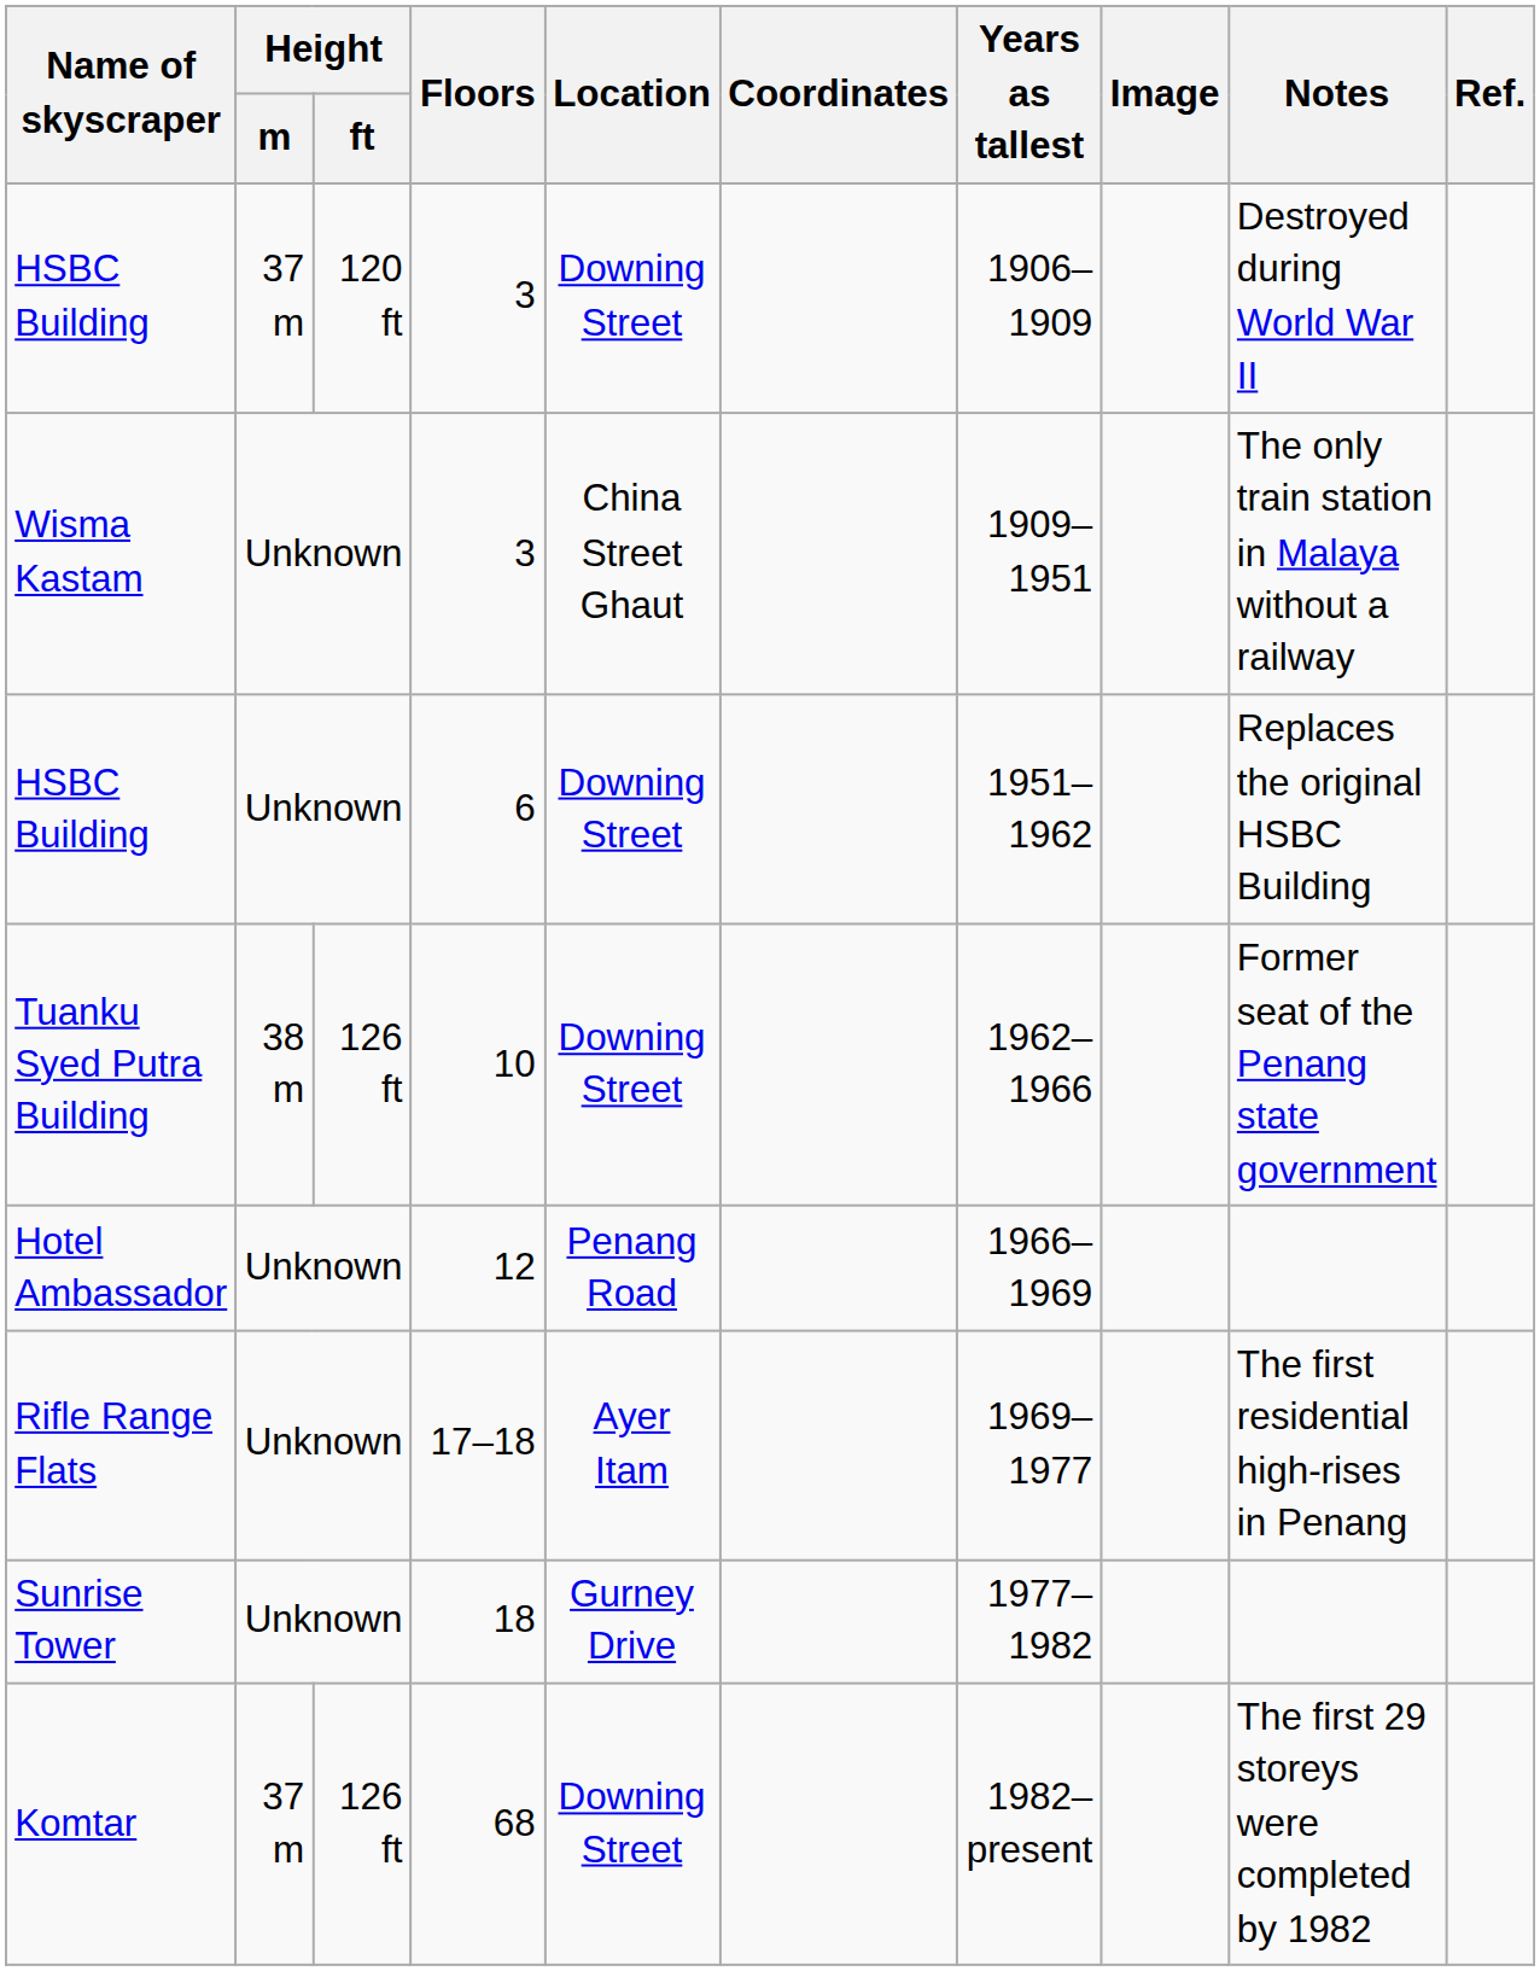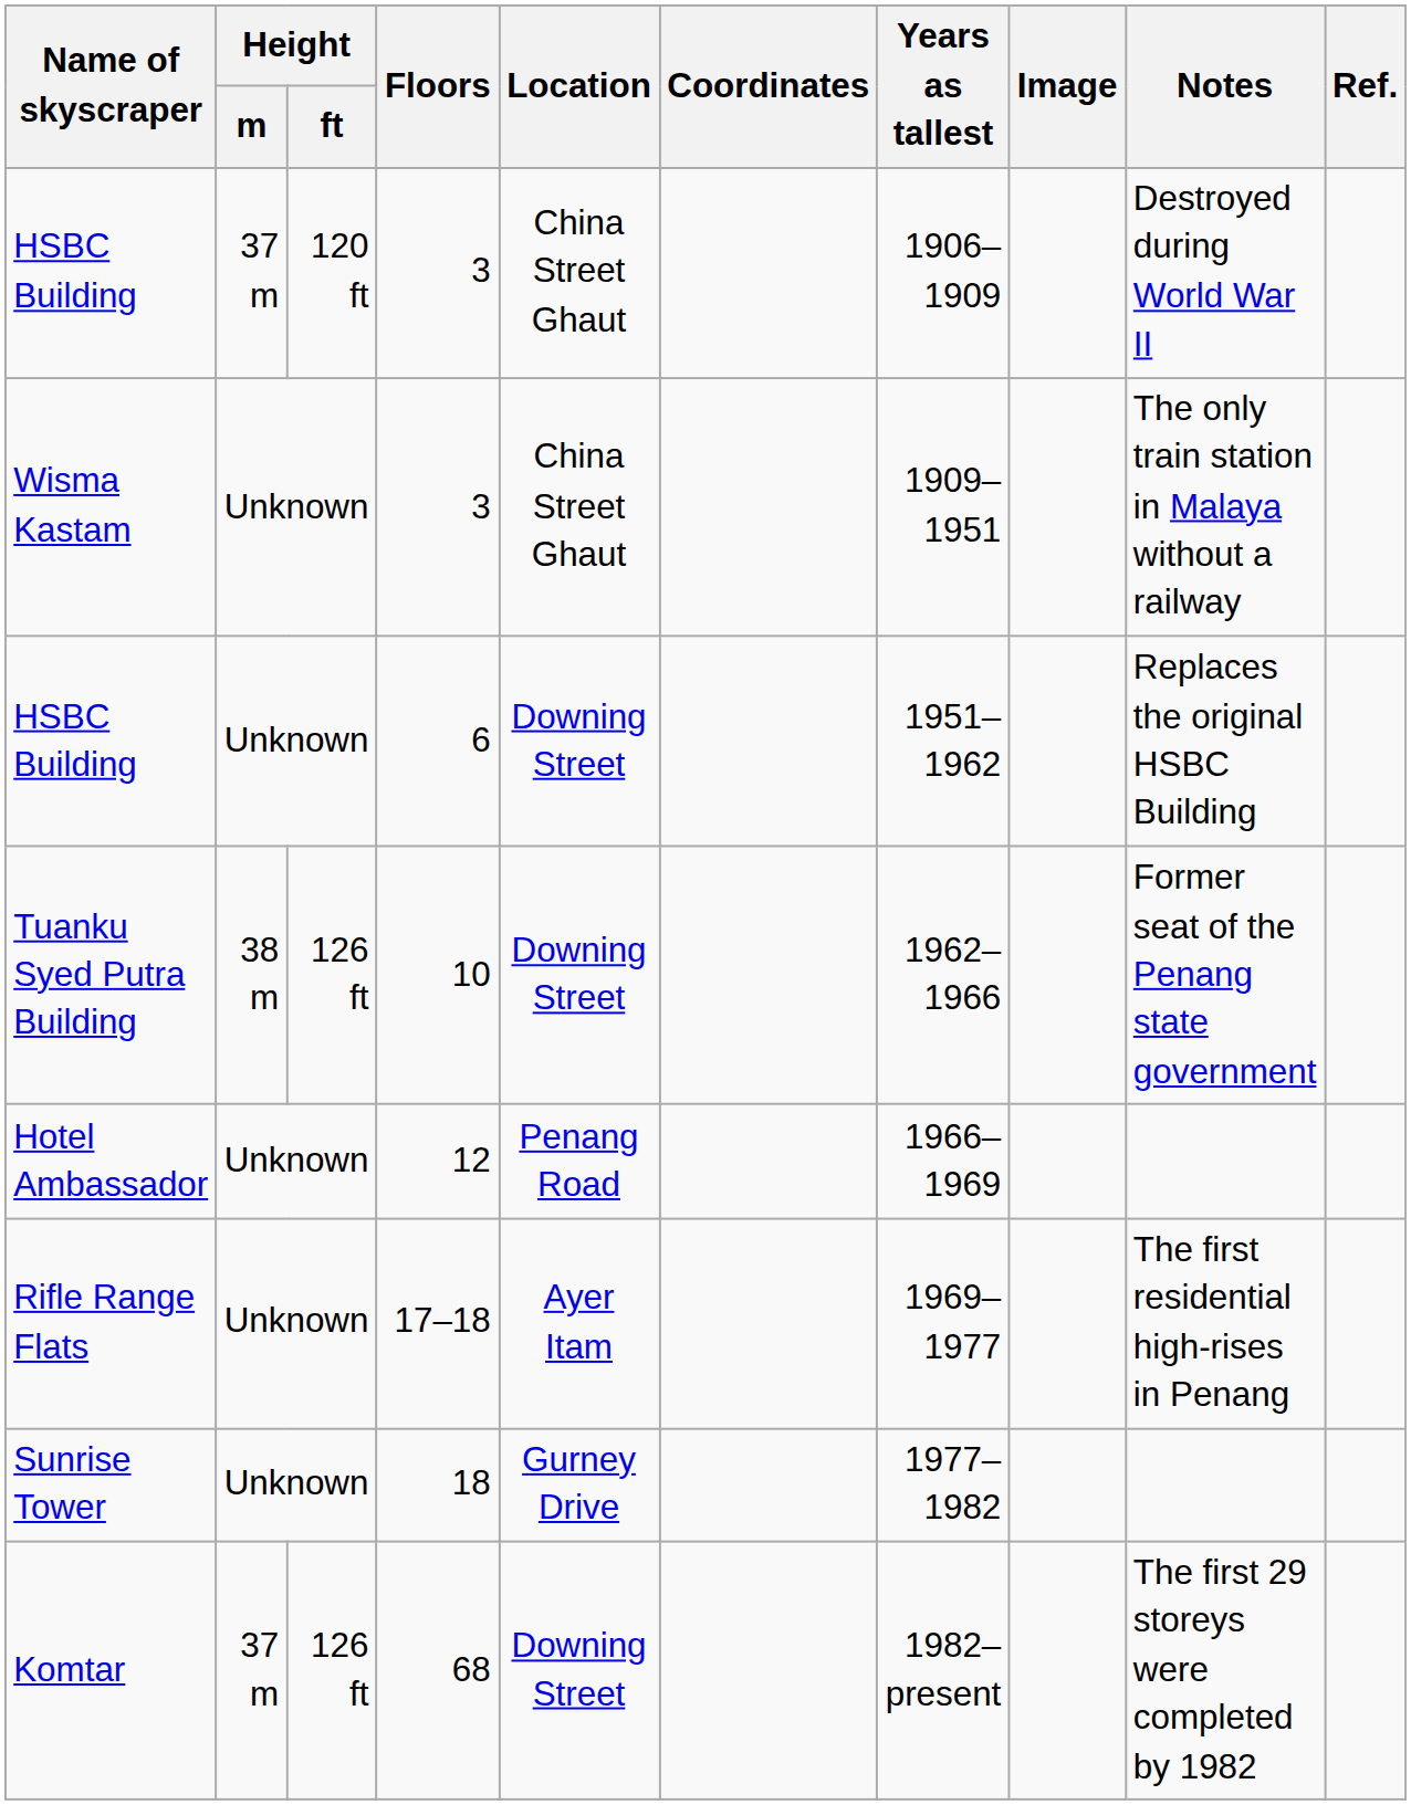 <table class="wikitable sortable" style="line-height:1.4em; font-size:100% ">
 <tr>
 <th rowspan="2" style="width:29%">Name of skyscraper</th>
 <th colspan="2">Height</th>
 <th rowspan="2" style="width:8%">Floors</th>
 <th rowspan="2">Location</th>
 <th rowspan="2">Coordinates</th>
 <th rowspan="2" style="width:8%">Years as tallest</th>
 <th rowspan="2">Image</th>
 <th rowspan="2">Notes</th>
 <th rowspan="2" style="width:5%" class="unsortable">Ref.</th>
 </tr>
 <tr>
 <th style="width:8%">m</th>
 <th style="width:8%">ft</th>
 </tr>
 <tr>
 <td><a href='#'>HSBC Building</a></td>
 <td style="text-align:right;">37 m</td>
 <td style="text-align:right;">120 ft</td>
 <td style="text-align:right;">3</td>
-<td style="text-align:center;"><a href='#'>Downing Street</a></td>
+<td style="text-align:center;">China Street Ghaut</td>
 <td style="text-align:center;"></td>
 <td style="text-align:right;">1906–1909</td>
 <td></td>
 <td>Destroyed during <a href='#'>World War II</a></td>
 <td></td>
 </tr>
 <tr>
 <td><a href='#'>Wisma Kastam</a></td>
 <td colspan="2"  style="text-align:right;">Unknown</td>
 <td style="text-align:right;">3</td>
 <td style="text-align:center;">China Street Ghaut</td>
 <td style="text-align:center;"></td>
 <td style="text-align:right;">1909–1951</td>
 <td></td>
 <td>The only train station in <a href='#'>Malaya</a> without a railway</td>
 <td></td>
 </tr>
 <tr>
 <td><a href='#'>HSBC Building</a></td>
 <td colspan="2"   style="text-align:right;">Unknown</td>
 <td style="text-align:right;">6</td>
 <td style="text-align:center;"><a href='#'>Downing Street</a></td>
 <td style="text-align:center;"></td>
 <td style="text-align:right;">1951–1962</td>
 <td></td>
 <td>Replaces the original HSBC Building</td>
 <td></td>
 </tr>
 <tr>
 <td><a href='#'>Tuanku Syed Putra Building</a></td>
 <td style="text-align:right;">38 m</td>
 <td style="text-align:right;">126 ft</td>
 <td style="text-align:right;">10</td>
 <td style="text-align:center;"><a href='#'>Downing Street</a></td>
 <td style="text-align:center;"></td>
 <td style="text-align:right;">1962–1966</td>
 <td></td>
 <td>Former seat of the <a href='#'>Penang state government</a></td>
 <td></td>
 </tr>
 <tr>
 <td><a href='#'>Hotel Ambassador</a></td>
 <td colspan="2" style="text-align:right;">Unknown</td>
 <td style="text-align:right;">12</td>
 <td style="text-align:center;"><a href='#'>Penang Road</a></td>
 <td style="text-align:center;"></td>
 <td style="text-align:right;">1966–1969</td>
 <td></td>
 <td></td>
 <td></td>
 </tr>
 <tr>
 <td><a href='#'>Rifle Range Flats</a></td>
 <td colspan="2" style="text-align:right;">Unknown</td>
 <td style="text-align:right;">17–18</td>
 <td style="text-align:center;"><a href='#'>Ayer Itam</a></td>
 <td style="text-align:center;"></td>
 <td style="text-align:right;">1969–1977</td>
 <td></td>
 <td>The first residential high-rises in Penang</td>
 <td></td>
 </tr>
 <tr>
 <td><a href='#'>Sunrise Tower</a></td>
 <td colspan="2"   style="text-align:right;">Unknown</td>
 <td style="text-align:right;">18</td>
 <td style="text-align:center;"><a href='#'>Gurney Drive</a></td>
 <td style="text-align:center;"></td>
 <td style="text-align:right;">1977–1982</td>
 <td></td>
 <td></td>
 <td></td>
 </tr>
 <tr>
 <td><a href='#'>Komtar</a></td>
 <td style="text-align:right;">37 m</td>
 <td style="text-align:right;">126 ft</td>
 <td style="text-align:right;">68</td>
 <td style="text-align:center;"><a href='#'>Downing Street</a></td>
 <td style="text-align:center;"></td>
 <td style="text-align:right;">1982–present</td>
 <td></td>
 <td>The first 29 storeys were completed by 1982</td>
 <td></td>
 </tr>
 </table>
